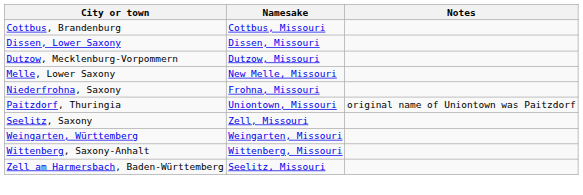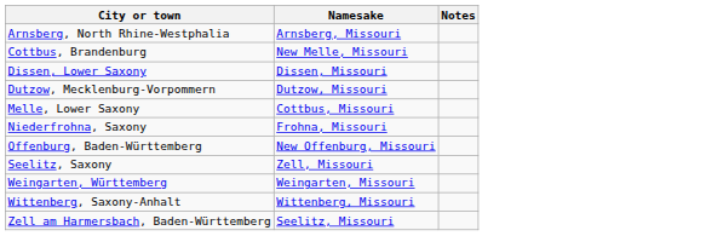 <table class="wikitable">
 <tr>
 <th>City or town</th>
 <th>Namesake</th>
 <th>Notes</th>
 </tr>
 <tr>
+<td><a href='#'>Arnsberg</a>, North Rhine-Westphalia</td>
+<td><a href='#'>Arnsberg, Missouri</a></td>
+<td></td>
+</tr>
+<tr>
 <td><a href='#'>Cottbus</a>, Brandenburg</td>
-<td><a href='#'>Cottbus, Missouri</a></td>
+<td><a href='#'>New Melle, Missouri</a></td>
 <td></td>
 </tr>
 <tr>
 <td><a href='#'>Dissen, Lower Saxony</a></td>
 <td><a href='#'>Dissen, Missouri</a></td>
 <td></td>
 </tr>
 <tr>
 <td><a href='#'>Dutzow</a>, Mecklenburg-Vorpommern</td>
 <td><a href='#'>Dutzow, Missouri</a></td>
 <td></td>
 </tr>
 <tr>
 <td><a href='#'>Melle</a>, Lower Saxony</td>
-<td><a href='#'>New Melle, Missouri</a></td>
+<td><a href='#'>Cottbus, Missouri</a></td>
 <td></td>
 </tr>
 <tr>
 <td><a href='#'>Niederfrohna</a>, Saxony</td>
 <td><a href='#'>Frohna, Missouri</a></td>
 <td></td>
 </tr>
 <tr>
-<td><a href='#'>Paitzdorf</a>, Thuringia</td>
-<td><a href='#'>Uniontown, Missouri</a></td>
-<td>original name of Uniontown was Paitzdorf</td>
+<td><a href='#'>Offenburg</a>, Baden-Württemberg</td>
+<td><a href='#'>New Offenburg, Missouri</a></td>
+<td></td>
 </tr>
 <tr>
 <td><a href='#'>Seelitz</a>, Saxony</td>
 <td><a href='#'>Zell, Missouri</a></td>
 <td> </td>
 </tr>
 <tr>
 <td><a href='#'>Weingarten, Württemberg</a></td>
 <td><a href='#'>Weingarten, Missouri</a></td>
 <td></td>
 </tr>
 <tr>
 <td><a href='#'>Wittenberg</a>, Saxony-Anhalt</td>
 <td><a href='#'>Wittenberg, Missouri</a></td>
 <td></td>
 </tr>
 <tr>
 <td><a href='#'>Zell am Harmersbach</a>, Baden-Württemberg</td>
 <td><a href='#'>Seelitz, Missouri</a></td>
 <td></td>
 </tr>
 </table>
